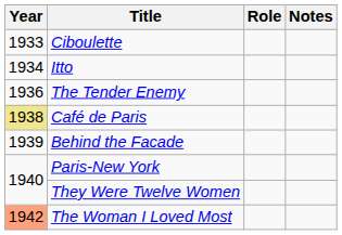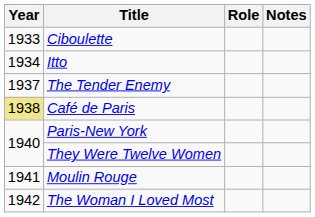 <table class="wikitable sortable">
 <tr>
 <th>Year</th>
 <th>Title</th>
 <th>Role</th>
 <th class="unsortable">Notes</th>
 </tr>
 <tr>
 <td>1933</td>
 <td><em><a href='#'>Ciboulette</a></em></td>
 <td></td>
 <td></td>
 </tr>
 <tr>
 <td>1934</td>
 <td><em><a href='#'>Itto</a></em></td>
 <td></td>
 <td></td>
 </tr>
 <tr>
-<td>1936</td>
+<td>1937</td>
 <td><em><a href='#'>The Tender Enemy</a></em></td>
 <td></td>
 <td></td>
 </tr>
 <tr>
 <td style="background: khaki;">1938</td>
 <td><em><a href='#'>Café de Paris</a></em></td>
-<td></td>
-<td></td>
-</tr>
-<tr>
-<td>1939</td>
-<td><em><a href='#'>Behind the Facade</a></em></td>
 <td></td>
 <td></td>
 </tr>
 <tr>
 <td rowspan=2>1940</td>
 <td><em><a href='#'>Paris-New York</a></em></td>
 <td></td>
 <td></td>
 </tr>
 <tr>
 <td><em><a href='#'>They Were Twelve Women</a></em></td>
 <td></td>
 <td></td>
 </tr>
 <tr>
-<td style="background: lightsalmon;">1942</td>
+<td>1941</td>
+<td><em><a href='#'>Moulin Rouge</a></em></td>
+<td></td>
+<td></td>
+</tr>
+<tr>
+<td>1942</td>
 <td><em><a href='#'>The Woman I Loved Most</a></em></td>
 <td></td>
 <td></td>
 </tr>
 </table>
